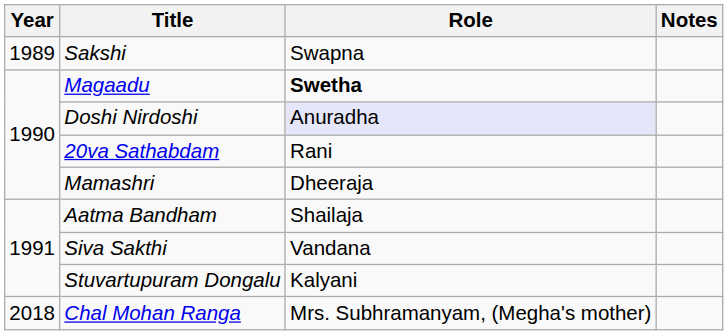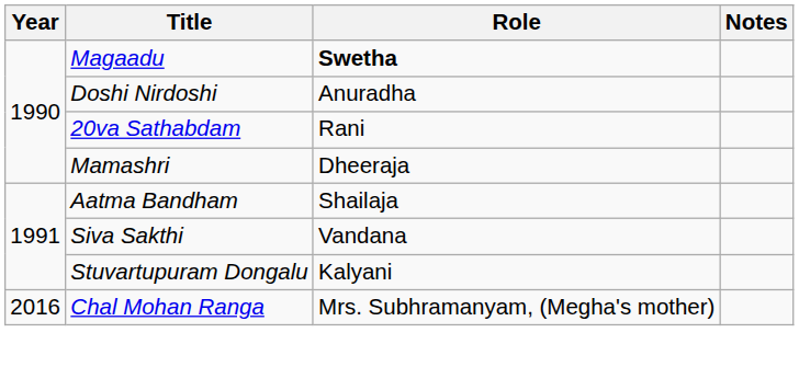 <table class="wikitable sortable">
 <tr>
 <th scope="col">Year</th>
 <th scope="col">Title</th>
 <th scope="col">Role</th>
 <th scope="col" class="unsortable">Notes</th>
-</tr>
-<tr>
-<td>1989</td>
-<td><em>Sakshi</em></td>
-<td>Swapna</td>
-<td></td>
 </tr>
 <tr>
 <td rowspan=4>1990</td>
 <td><em><a href='#'>Magaadu</a></em></td>
 <td><strong>Swetha</strong></td>
 <td></td>
 </tr>
 <tr>
 <td><em>Doshi Nirdoshi</em></td>
-<td style="background: lavender;">Anuradha</td>
+<td>Anuradha</td>
 <td></td>
 </tr>
 <tr>
 <td><em><a href='#'>20va Sathabdam</a></em></td>
 <td>Rani</td>
 <td></td>
 </tr>
 <tr>
 <td><em>Mamashri</em></td>
 <td>Dheeraja</td>
 <td></td>
 </tr>
 <tr>
 <td rowspan=3>1991</td>
 <td><em>Aatma Bandham</em></td>
 <td>Shailaja</td>
 <td></td>
 </tr>
 <tr>
 <td><em>Siva Sakthi</em></td>
 <td>Vandana</td>
 <td></td>
 </tr>
 <tr>
 <td><em>Stuvartupuram Dongalu</em></td>
 <td>Kalyani</td>
 <td></td>
 </tr>
 <tr>
-<td>2018</td>
+<td>2016</td>
 <td><em><a href='#'>Chal Mohan Ranga</a></em></td>
 <td>Mrs. Subhramanyam, (Megha's mother)</td>
 <td></td>
 </tr>
 </table>
